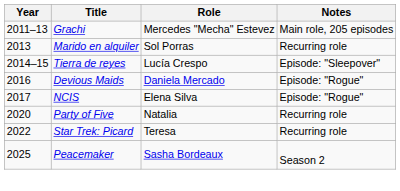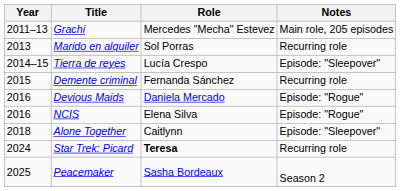 <table class="wikitable sortable">
 <tr>
 <th>Year</th>
 <th>Title</th>
 <th>Role</th>
 <th class="unsortable">Notes</th>
 </tr>
 <tr>
 <td>2011–13</td>
 <td><em><a href='#'>Grachi</a></em></td>
 <td>Mercedes "Mecha" Estevez</td>
 <td>Main role, 205 episodes</td>
 </tr>
 <tr>
 <td>2013</td>
 <td><em><a href='#'>Marido en alquiler</a></em></td>
 <td>Sol Porras</td>
 <td>Recurring role</td>
 </tr>
 <tr>
 <td>2014–15</td>
 <td><em><a href='#'>Tierra de reyes</a></em></td>
 <td>Lucía Crespo</td>
 <td>Episode: "Sleepover"</td>
 </tr>
 <tr>
+<td>2015</td>
+<td><em><a href='#'>Demente criminal</a></em></td>
+<td>Fernanda Sánchez</td>
+<td>Recurring role</td>
+</tr>
+<tr>
 <td>2016</td>
 <td><em><a href='#'>Devious Maids</a></em></td>
 <td><a href='#'>Daniela Mercado</a></td>
 <td>Episode: "Rogue"</td>
 </tr>
 <tr>
-<td>2017</td>
+<td>2016</td>
 <td><em><a href='#'>NCIS</a></em></td>
 <td>Elena Silva</td>
 <td>Episode: "Rogue"</td>
 </tr>
 <tr>
-<td>2020</td>
-<td><em><a href='#'>Party of Five</a></em></td>
-<td>Natalia</td>
-<td>Recurring role</td>
+<td>2018</td>
+<td><em><a href='#'>Alone Together</a></em></td>
+<td>Caitlynn</td>
+<td>Episode: "Sleepover"</td>
 </tr>
 <tr>
-<td>2022</td>
+<td>2024</td>
 <td><em><a href='#'>Star Trek: Picard</a></em></td>
-<td>Teresa</td>
+<td><strong>Teresa</strong></td>
 <td>Recurring role</td>
 </tr>
 <tr>
 <td>2025</td>
 <td><em><a href='#'>Peacemaker</a></em></td>
 <td><a href='#'>Sasha Bordeaux</a></td>
 <td><br>Season 2</td>
 </tr>
 </table>
